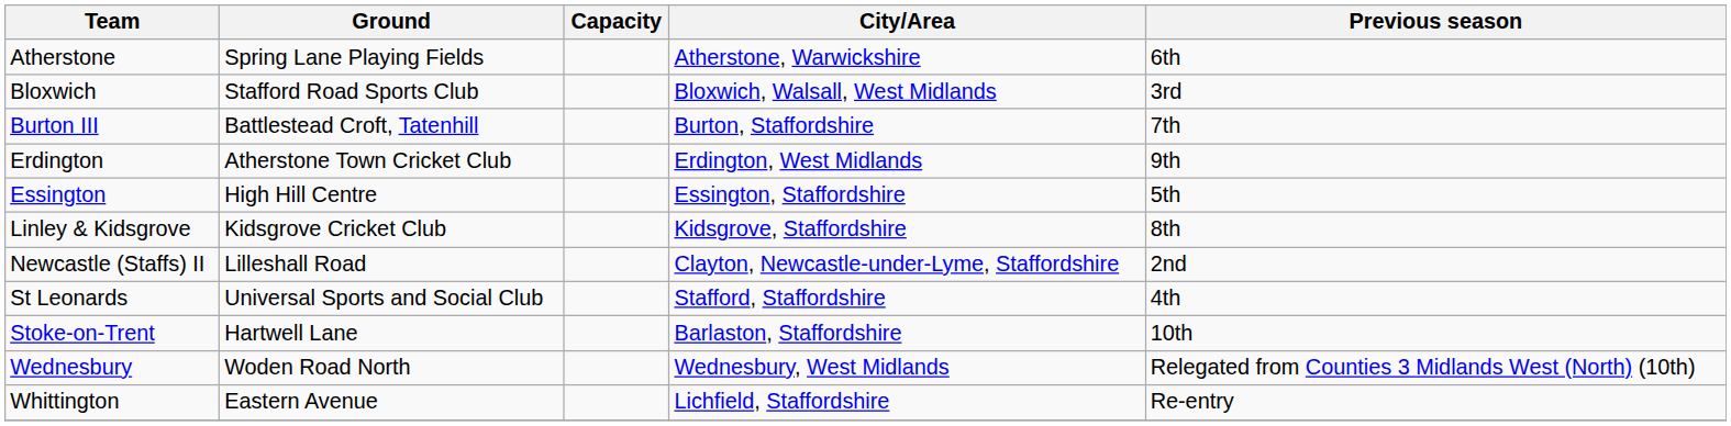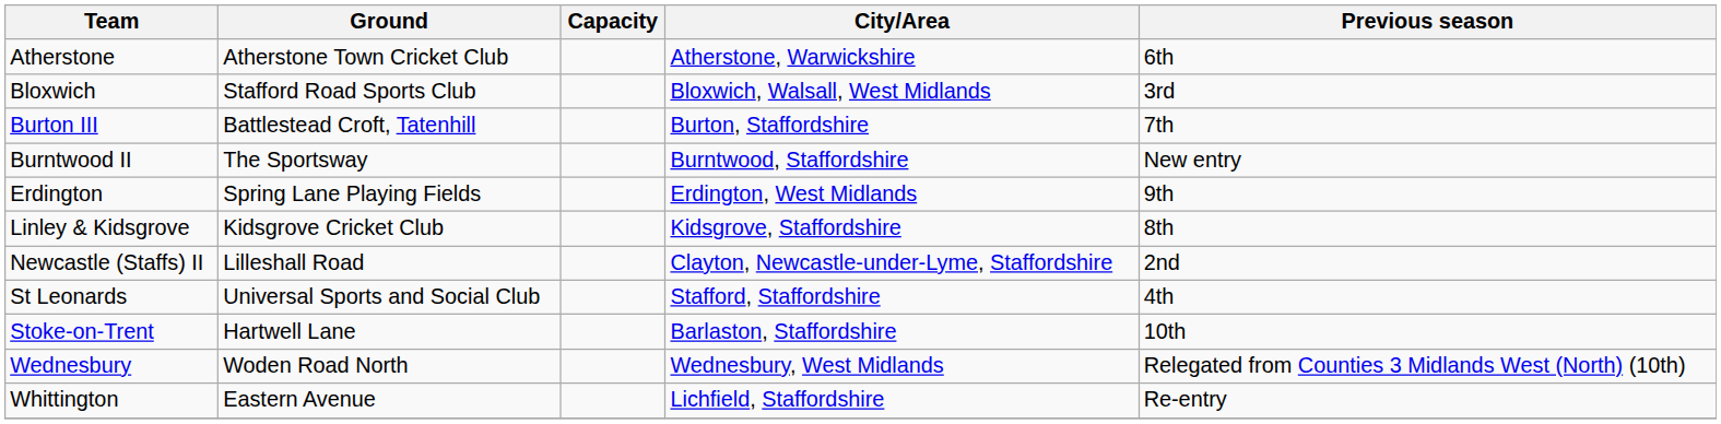 <table class="wikitable sortable" width=100%>
 <tr>
 <th>Team</th>
 <th>Ground</th>
 <th>Capacity</th>
 <th>City/Area</th>
 <th>Previous season</th>
 </tr>
 <tr>
 <td>Atherstone</td>
-<td>Spring Lane Playing Fields</td>
+<td>Atherstone Town Cricket Club</td>
 <td></td>
 <td><a href='#'>Atherstone</a>, <a href='#'>Warwickshire</a></td>
 <td>6th</td>
 </tr>
 <tr>
 <td>Bloxwich</td>
 <td>Stafford Road Sports Club</td>
 <td></td>
 <td><a href='#'>Bloxwich</a>, <a href='#'>Walsall</a>, <a href='#'>West Midlands</a></td>
 <td>3rd</td>
 </tr>
 <tr>
 <td><a href='#'>Burton III</a></td>
 <td>Battlestead Croft, <a href='#'>Tatenhill</a></td>
 <td></td>
 <td><a href='#'>Burton</a>, <a href='#'>Staffordshire</a></td>
 <td>7th</td>
 </tr>
 <tr>
+<td>Burntwood II</td>
+<td>The Sportsway</td>
+<td></td>
+<td><a href='#'>Burntwood</a>, <a href='#'>Staffordshire</a></td>
+<td>New entry</td>
+</tr>
+<tr>
 <td>Erdington</td>
-<td>Atherstone Town Cricket Club</td>
+<td>Spring Lane Playing Fields</td>
 <td></td>
 <td><a href='#'>Erdington</a>, <a href='#'>West Midlands</a></td>
 <td>9th</td>
-</tr>
-<tr>
-<td><a href='#'>Essington</a></td>
-<td>High Hill Centre</td>
-<td></td>
-<td><a href='#'>Essington</a>, <a href='#'>Staffordshire</a></td>
-<td>5th</td>
 </tr>
 <tr>
 <td>Linley & Kidsgrove</td>
 <td>Kidsgrove Cricket Club</td>
 <td></td>
 <td><a href='#'>Kidsgrove</a>, <a href='#'>Staffordshire</a></td>
 <td>8th</td>
 </tr>
 <tr>
 <td>Newcastle (Staffs) II</td>
 <td>Lilleshall Road</td>
 <td></td>
 <td><a href='#'>Clayton</a>, <a href='#'>Newcastle-under-Lyme</a>, <a href='#'>Staffordshire</a></td>
 <td>2nd</td>
 </tr>
 <tr>
 <td>St Leonards</td>
 <td>Universal Sports and Social Club</td>
 <td></td>
 <td><a href='#'>Stafford</a>, <a href='#'>Staffordshire</a></td>
 <td>4th</td>
 </tr>
 <tr>
 <td><a href='#'>Stoke-on-Trent</a></td>
 <td>Hartwell Lane</td>
 <td></td>
 <td><a href='#'>Barlaston</a>, <a href='#'>Staffordshire</a></td>
 <td>10th</td>
 </tr>
 <tr>
 <td><a href='#'>Wednesbury</a></td>
 <td>Woden Road North</td>
 <td></td>
 <td><a href='#'>Wednesbury</a>, <a href='#'>West Midlands</a></td>
 <td>Relegated from <a href='#'>Counties 3 Midlands West (North)</a> (10th)</td>
 </tr>
 <tr>
 <td>Whittington</td>
 <td>Eastern Avenue</td>
 <td></td>
 <td><a href='#'>Lichfield</a>, <a href='#'>Staffordshire</a></td>
 <td>Re-entry</td>
 </tr>
 <tr>
 </tr>
 </table>
